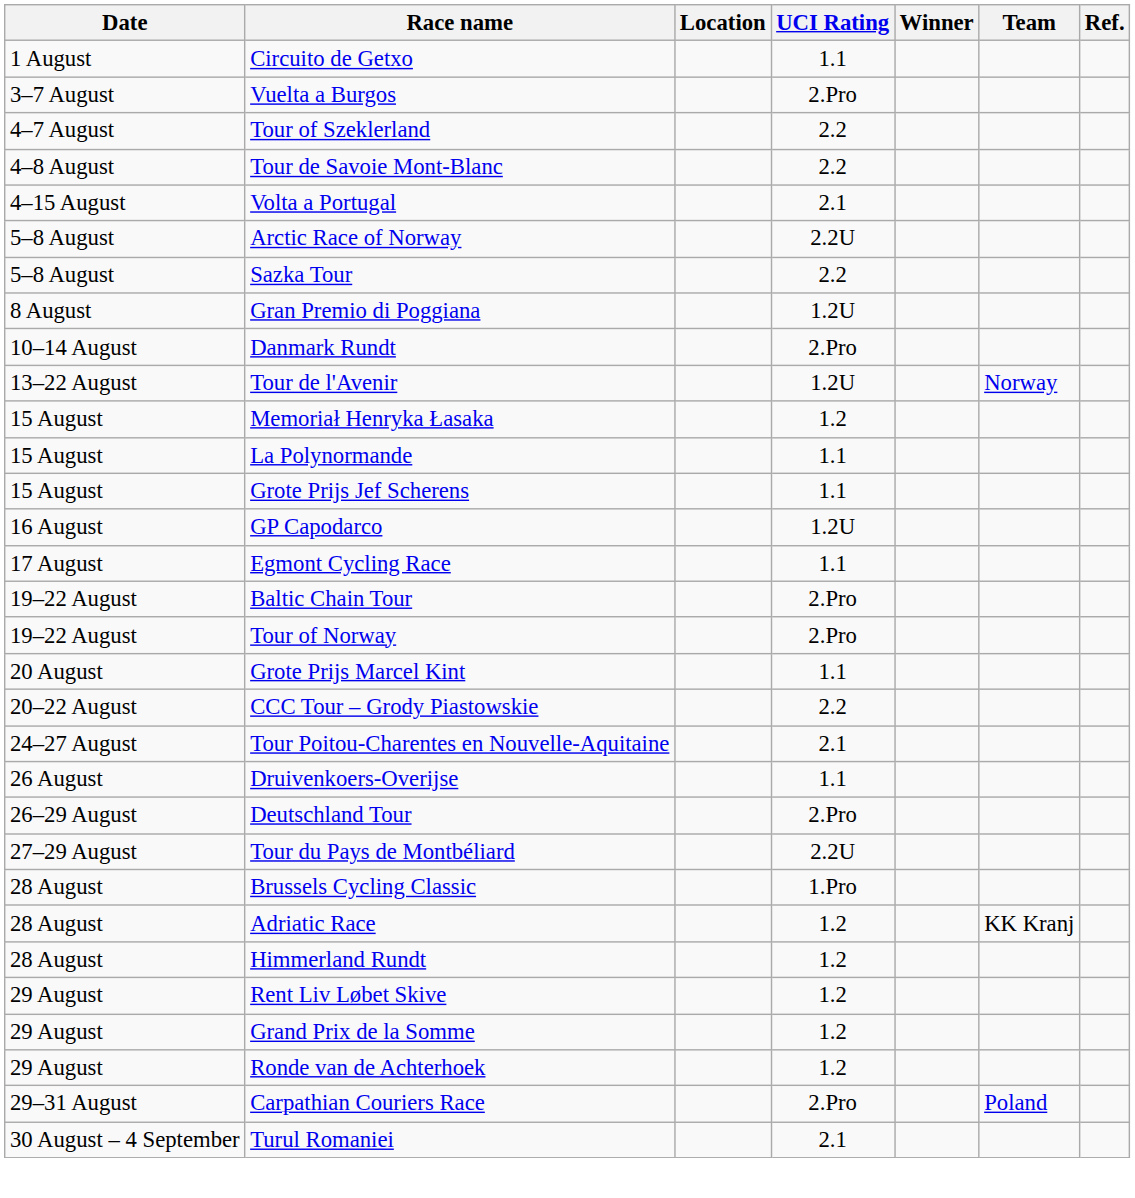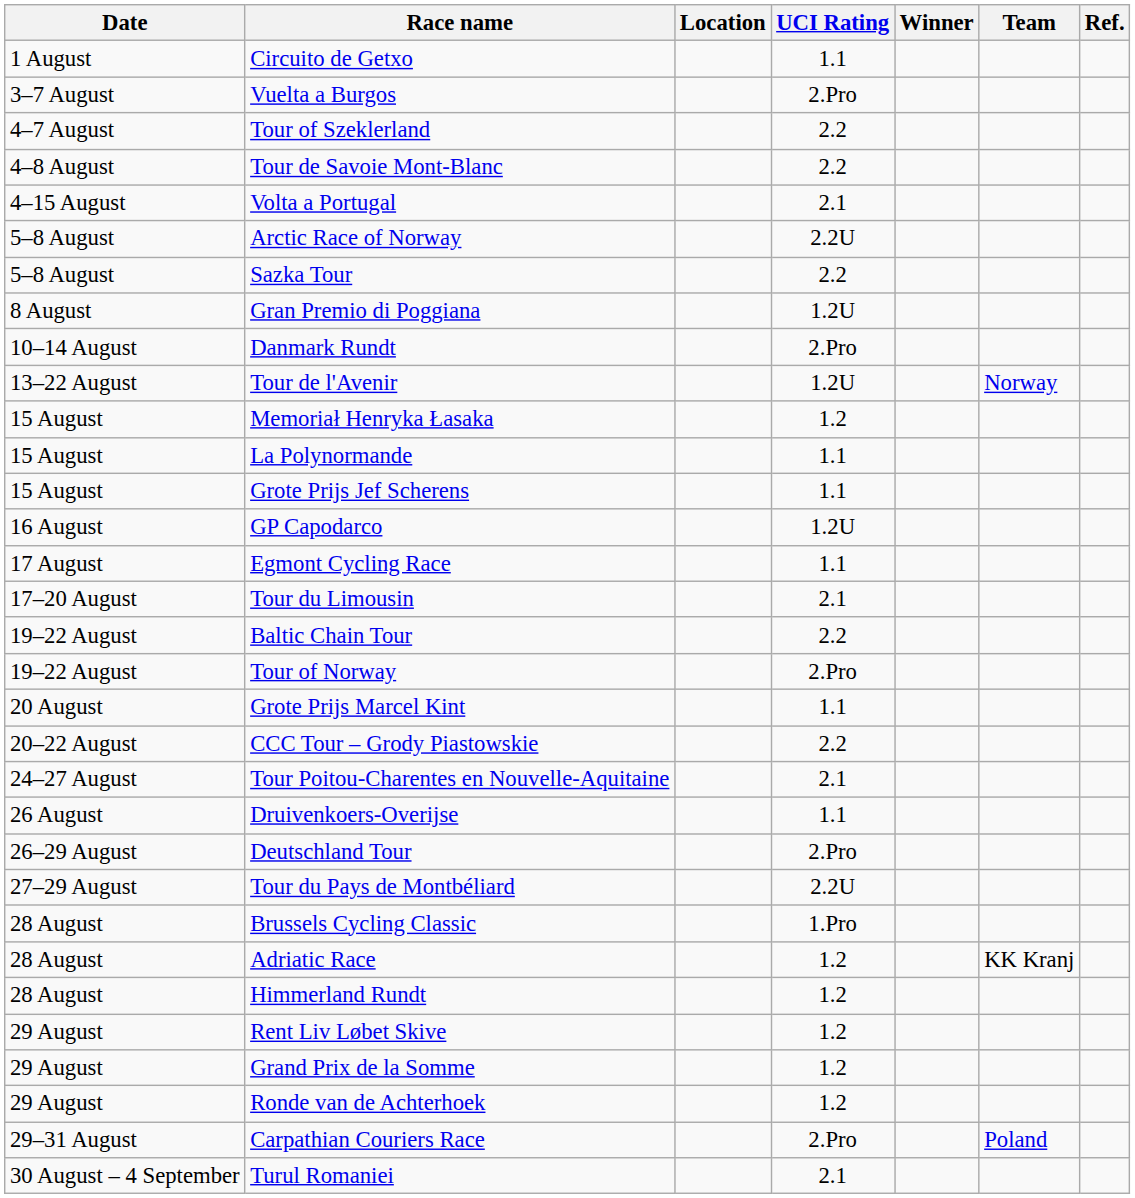 <table class="wikitable sortable">
 <tr>
 <th>Date</th>
 <th>Race name</th>
 <th>Location</th>
 <th><a href='#'>UCI Rating</a></th>
 <th>Winner</th>
 <th>Team</th>
 <th>Ref.</th>
 </tr>
 <tr>
 <td>1 August</td>
 <td><a href='#'>Circuito de Getxo</a></td>
 <td></td>
 <td align="center">1.1</td>
 <td></td>
 <td></td>
 <td align="center"></td>
 </tr>
 <tr>
 <td>3–7 August</td>
 <td><a href='#'>Vuelta a Burgos</a></td>
 <td></td>
 <td align="center">2.Pro</td>
 <td></td>
 <td></td>
 <td align="center"></td>
 </tr>
 <tr>
 <td>4–7 August</td>
 <td><a href='#'>Tour of Szeklerland</a></td>
 <td></td>
 <td align="center">2.2</td>
 <td></td>
 <td></td>
 <td align="center"></td>
 </tr>
 <tr>
 <td>4–8 August</td>
 <td><a href='#'>Tour de Savoie Mont-Blanc</a></td>
 <td></td>
 <td align="center">2.2</td>
 <td></td>
 <td></td>
 <td align="center"></td>
 </tr>
 <tr>
 <td>4–15 August</td>
 <td><a href='#'>Volta a Portugal</a></td>
 <td></td>
 <td align="center">2.1</td>
 <td></td>
 <td></td>
 <td align="center"></td>
 </tr>
 <tr>
 <td>5–8 August</td>
 <td><a href='#'>Arctic Race of Norway</a></td>
 <td></td>
 <td align="center">2.2U</td>
 <td></td>
 <td></td>
 <td align="center"></td>
 </tr>
 <tr>
 <td>5–8 August</td>
 <td><a href='#'>Sazka Tour</a></td>
 <td></td>
 <td align="center">2.2</td>
 <td></td>
 <td></td>
 <td align="center"></td>
 </tr>
 <tr>
 <td>8 August</td>
 <td><a href='#'>Gran Premio di Poggiana</a></td>
 <td></td>
 <td align="center">1.2U</td>
 <td></td>
 <td></td>
 <td align="center"></td>
 </tr>
 <tr>
 <td>10–14 August</td>
 <td><a href='#'>Danmark Rundt</a></td>
 <td></td>
 <td align="center">2.Pro</td>
 <td></td>
 <td></td>
 <td align="center"></td>
 </tr>
 <tr>
 <td>13–22 August</td>
 <td><a href='#'>Tour de l'Avenir</a></td>
 <td></td>
 <td align="center">1.2U</td>
 <td></td>
 <td><a href='#'>Norway</a></td>
 <td align="center"></td>
 </tr>
 <tr>
 <td>15 August</td>
 <td><a href='#'>Memoriał Henryka Łasaka</a></td>
 <td></td>
 <td align="center">1.2</td>
 <td></td>
 <td></td>
 <td align="center"></td>
 </tr>
 <tr>
 <td>15 August</td>
 <td><a href='#'>La Polynormande</a></td>
 <td></td>
 <td align="center">1.1</td>
 <td></td>
 <td></td>
 <td align="center"></td>
 </tr>
 <tr>
 <td>15 August</td>
 <td><a href='#'>Grote Prijs Jef Scherens</a></td>
 <td></td>
 <td align="center">1.1</td>
 <td></td>
 <td></td>
 <td align="center"></td>
 </tr>
 <tr>
 <td>16 August</td>
 <td><a href='#'>GP Capodarco</a></td>
 <td></td>
 <td align="center">1.2U</td>
 <td></td>
 <td></td>
 <td align="center"></td>
 </tr>
 <tr>
 <td>17 August</td>
 <td><a href='#'>Egmont Cycling Race</a></td>
 <td></td>
 <td align="center">1.1</td>
 <td></td>
 <td></td>
 <td align="center"></td>
 </tr>
 <tr>
+<td>17–20 August</td>
+<td><a href='#'>Tour du Limousin</a></td>
+<td></td>
+<td align="center">2.1</td>
+<td></td>
+<td></td>
+<td align="center"></td>
+</tr>
+<tr>
 <td>19–22 August</td>
 <td><a href='#'>Baltic Chain Tour</a></td>
 <td></td>
-<td align="center">2.Pro</td>
+<td align="center">2.2</td>
 <td></td>
 <td></td>
 <td align="center"></td>
 </tr>
 <tr>
 <td>19–22 August</td>
 <td><a href='#'>Tour of Norway</a></td>
 <td></td>
 <td align="center">2.Pro</td>
 <td></td>
 <td></td>
 <td align="center"></td>
 </tr>
 <tr>
 <td>20 August</td>
 <td><a href='#'>Grote Prijs Marcel Kint</a></td>
 <td></td>
 <td align="center">1.1</td>
 <td></td>
 <td></td>
 <td align="center"></td>
 </tr>
 <tr>
 <td>20–22 August</td>
 <td><a href='#'>CCC Tour – Grody Piastowskie</a></td>
 <td></td>
 <td align="center">2.2</td>
 <td></td>
 <td></td>
 <td align="center"></td>
 </tr>
 <tr>
 <td>24–27 August</td>
 <td><a href='#'>Tour Poitou-Charentes en Nouvelle-Aquitaine</a></td>
 <td></td>
 <td align="center">2.1</td>
 <td></td>
 <td></td>
 <td align="center"></td>
 </tr>
 <tr>
 <td>26 August</td>
 <td><a href='#'>Druivenkoers-Overijse</a></td>
 <td></td>
 <td align="center">1.1</td>
 <td></td>
 <td></td>
 <td align="center"></td>
 </tr>
 <tr>
 <td>26–29 August</td>
 <td><a href='#'>Deutschland Tour</a></td>
 <td></td>
 <td align="center">2.Pro</td>
 <td></td>
 <td></td>
 <td align="center"></td>
 </tr>
 <tr>
 <td>27–29 August</td>
 <td><a href='#'>Tour du Pays de Montbéliard</a></td>
 <td></td>
 <td align="center">2.2U</td>
 <td></td>
 <td></td>
 <td align="center"></td>
 </tr>
 <tr>
 <td>28 August</td>
 <td><a href='#'>Brussels Cycling Classic</a></td>
 <td></td>
 <td align="center">1.Pro</td>
 <td></td>
 <td></td>
 <td align="center"></td>
 </tr>
 <tr>
 <td>28 August</td>
 <td><a href='#'>Adriatic Race</a></td>
 <td></td>
 <td align="center">1.2</td>
 <td></td>
 <td>KK Kranj</td>
 <td align="center"></td>
 </tr>
 <tr>
 <td>28 August</td>
 <td><a href='#'>Himmerland Rundt</a></td>
 <td></td>
 <td align="center">1.2</td>
 <td></td>
 <td></td>
 <td align=center></td>
 </tr>
 <tr>
 <td>29 August</td>
 <td><a href='#'>Rent Liv Løbet Skive</a></td>
 <td></td>
 <td align="center">1.2</td>
 <td></td>
 <td></td>
 <td align="center"></td>
 </tr>
 <tr>
 <td>29 August</td>
 <td><a href='#'>Grand Prix de la Somme</a></td>
 <td></td>
 <td align="center">1.2</td>
 <td></td>
 <td></td>
 <td align="center"></td>
 </tr>
 <tr>
 <td>29 August</td>
 <td><a href='#'>Ronde van de Achterhoek</a></td>
 <td></td>
 <td align="center">1.2</td>
 <td></td>
 <td></td>
 <td align="center"></td>
 </tr>
 <tr>
 <td>29–31 August</td>
 <td><a href='#'>Carpathian Couriers Race</a></td>
 <td></td>
 <td align="center">2.Pro</td>
 <td></td>
 <td><a href='#'>Poland</a></td>
 <td align="center"></td>
 </tr>
 <tr>
 <td>30 August – 4 September</td>
 <td><a href='#'>Turul Romaniei</a></td>
 <td></td>
 <td align="center">2.1</td>
 <td></td>
 <td></td>
 <td align="center"></td>
 </tr>
 </table>
